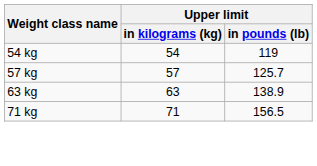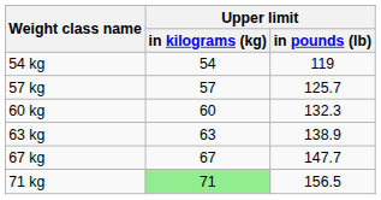 <table class="wikitable" style="font-size:95%;">
 <tr>
 <th rowspan="2">Weight class name</th>
 <th colspan="2">Upper limit</th>
 </tr>
 <tr>
 <th>in <a href='#'>kilograms</a> (kg)</th>
 <th>in <a href='#'>pounds</a> (lb)</th>
 </tr>
 <tr align="center">
 <td align="left">54 kg</td>
 <td>54</td>
 <td>119</td>
 </tr>
 <tr align="center">
 <td align="left">57 kg</td>
 <td>57</td>
 <td>125.7</td>
 </tr>
 <tr align="center">
+<td align="left">60 kg</td>
+<td>60</td>
+<td>132.3</td>
+</tr>
+<tr align="center">
 <td align="left">63 kg</td>
 <td>63</td>
 <td>138.9</td>
 </tr>
 <tr align="center">
+<td align="left">67 kg</td>
+<td>67</td>
+<td>147.7</td>
+</tr>
+<tr align="center">
 <td align="left">71 kg</td>
-<td>71</td>
+<td style="background: lightgreen;">71</td>
 <td>156.5</td>
 </tr>
 </table>
